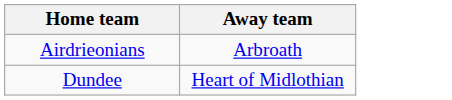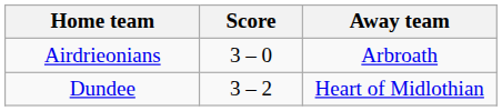 <table class="wikitable" style="text-align: center">
 <tr>
 <th width=140>Home team</th>
+<th width=70>Score</th>
 <th width=140>Away team</th>
 </tr>
 <tr>
 <td><a href='#'>Airdrieonians</a></td>
+<td>3 – 0</td>
 <td><a href='#'>Arbroath</a></td>
 </tr>
 <tr>
 <td><a href='#'>Dundee</a></td>
+<td>3 – 2</td>
 <td><a href='#'>Heart of Midlothian</a></td>
 </tr>
 </table>
